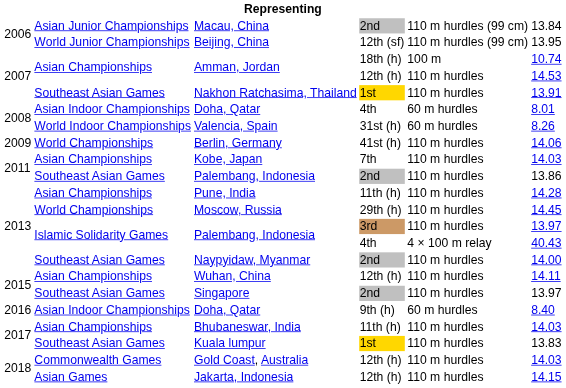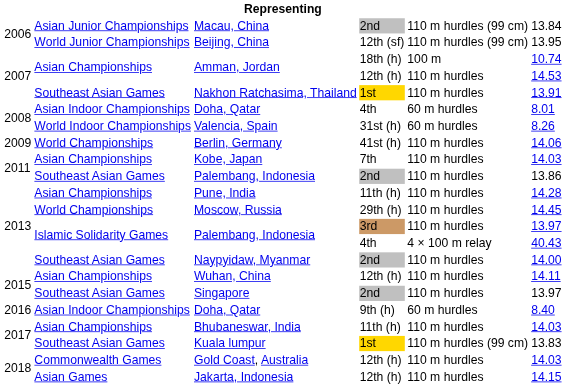 <table>
 <tr>
 <th colspan="6">Representing </th>
 </tr>
 <tr>
 <td rowspan=2>2006</td>
 <td><a href='#'>Asian Junior Championships</a></td>
 <td><a href='#'>Macau, China</a></td>
 <td bgcolor=silver>2nd</td>
 <td>110 m hurdles (99 cm)</td>
 <td>13.84</td>
 </tr>
 <tr>
 <td><a href='#'>World Junior Championships</a></td>
 <td><a href='#'>Beijing, China</a></td>
 <td>12th (sf)</td>
 <td>110 m hurdles (99 cm)</td>
 <td>13.95</td>
 </tr>
 <tr>
 <td rowspan=3>2007</td>
 <td rowspan=2><a href='#'>Asian Championships</a></td>
 <td rowspan=2><a href='#'>Amman, Jordan</a></td>
 <td>18th (h)</td>
 <td>100 m</td>
 <td><a href='#'>10.74</a></td>
 </tr>
 <tr>
 <td>12th (h)</td>
 <td>110 m hurdles</td>
 <td><a href='#'>14.53</a></td>
 </tr>
 <tr>
 <td><a href='#'>Southeast Asian Games</a></td>
 <td><a href='#'>Nakhon Ratchasima, Thailand</a></td>
 <td bgcolor=gold>1st</td>
 <td>110 m hurdles</td>
 <td><a href='#'>13.91</a></td>
 </tr>
 <tr>
 <td rowspan=2>2008</td>
 <td><a href='#'>Asian Indoor Championships</a></td>
 <td><a href='#'>Doha, Qatar</a></td>
 <td>4th</td>
 <td>60 m hurdles</td>
 <td><a href='#'>8.01</a></td>
 </tr>
 <tr>
 <td><a href='#'>World Indoor Championships</a></td>
 <td><a href='#'>Valencia, Spain</a></td>
 <td>31st (h)</td>
 <td>60 m hurdles</td>
 <td><a href='#'>8.26</a></td>
 </tr>
 <tr>
 <td>2009</td>
 <td><a href='#'>World Championships</a></td>
 <td><a href='#'>Berlin, Germany</a></td>
 <td>41st (h)</td>
 <td>110 m hurdles</td>
 <td><a href='#'>14.06</a></td>
 </tr>
 <tr>
 <td rowspan=2>2011</td>
 <td><a href='#'>Asian Championships</a></td>
 <td><a href='#'>Kobe, Japan</a></td>
 <td>7th</td>
 <td>110 m hurdles</td>
 <td><a href='#'>14.03</a></td>
 </tr>
 <tr>
 <td><a href='#'>Southeast Asian Games</a></td>
 <td><a href='#'>Palembang, Indonesia</a></td>
 <td bgcolor=silver>2nd</td>
 <td>110 m hurdles</td>
 <td>13.86</td>
 </tr>
 <tr>
 <td rowspan=5>2013</td>
 <td><a href='#'>Asian Championships</a></td>
 <td><a href='#'>Pune, India</a></td>
 <td>11th (h)</td>
 <td>110 m hurdles</td>
 <td><a href='#'>14.28</a></td>
 </tr>
 <tr>
 <td><a href='#'>World Championships</a></td>
 <td><a href='#'>Moscow, Russia</a></td>
 <td>29th (h)</td>
 <td>110 m hurdles</td>
 <td><a href='#'>14.45</a></td>
 </tr>
 <tr>
 <td rowspan=2><a href='#'>Islamic Solidarity Games</a></td>
 <td rowspan=2><a href='#'>Palembang, Indonesia</a></td>
 <td bgcolor=cc9966>3rd</td>
 <td>110 m hurdles</td>
 <td><a href='#'>13.97</a></td>
 </tr>
 <tr>
 <td>4th</td>
 <td>4 × 100 m relay</td>
 <td><a href='#'>40.43</a></td>
 </tr>
 <tr>
 <td><a href='#'>Southeast Asian Games</a></td>
 <td><a href='#'>Naypyidaw, Myanmar</a></td>
 <td bgcolor=silver>2nd</td>
 <td>110 m hurdles</td>
 <td><a href='#'>14.00</a></td>
 </tr>
 <tr>
 <td rowspan=2>2015</td>
 <td><a href='#'>Asian Championships</a></td>
 <td><a href='#'>Wuhan, China</a></td>
 <td>12th (h)</td>
 <td>110 m hurdles</td>
 <td><a href='#'>14.11</a></td>
 </tr>
 <tr>
 <td><a href='#'>Southeast Asian Games</a></td>
 <td><a href='#'>Singapore</a></td>
 <td bgcolor=silver>2nd</td>
 <td>110 m hurdles</td>
 <td>13.97</td>
 </tr>
 <tr>
 <td>2016</td>
 <td><a href='#'>Asian Indoor Championships</a></td>
 <td><a href='#'>Doha, Qatar</a></td>
 <td>9th (h)</td>
 <td>60 m hurdles</td>
 <td><a href='#'>8.40</a></td>
 </tr>
 <tr>
 <td rowspan=2>2017</td>
 <td><a href='#'>Asian Championships</a></td>
 <td><a href='#'>Bhubaneswar, India</a></td>
 <td>11th (h)</td>
 <td>110 m hurdles</td>
 <td><a href='#'>14.03</a></td>
 </tr>
 <tr>
 <td><a href='#'>Southeast Asian Games</a></td>
 <td><a href='#'>Kuala lumpur</a></td>
 <td bgcolor=gold>1st</td>
-<td>110 m hurdles</td>
+<td>110 m hurdles (99 cm)</td>
 <td>13.83</td>
 </tr>
 <tr>
 <td rowspan=2>2018</td>
 <td><a href='#'>Commonwealth Games</a></td>
 <td><a href='#'>Gold Coast</a>, <a href='#'>Australia</a></td>
 <td>12th (h)</td>
 <td>110 m hurdles</td>
 <td><a href='#'>14.03</a></td>
 </tr>
 <tr>
 <td><a href='#'>Asian Games</a></td>
 <td><a href='#'>Jakarta, Indonesia</a></td>
 <td>12th (h)</td>
 <td>110 m hurdles</td>
 <td><a href='#'>14.15</a></td>
 </tr>
 </table>
